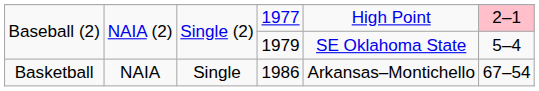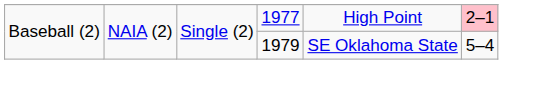 <table class="wikitable" style="text-align:center">
 <tr>
 </tr>
 <tr align="center">
 <td rowspan="2">Baseball (2)</td>
 <td rowspan="2"><a href='#'>NAIA</a> (2)</td>
 <td rowspan="2"><a href='#'>Single</a> (2)</td>
 <td><a href='#'>1977</a></td>
 <td><a href='#'>High Point</a></td>
 <td style="background: pink;">2–1</td>
 </tr>
 <tr align="center">
 <td>1979</td>
 <td><a href='#'>SE Oklahoma State</a></td>
 <td>5–4</td>
 </tr>
-<tr>
-<td>Basketball</td>
-<td>NAIA</td>
-<td>Single</td>
-<td>1986</td>
-<td>Arkansas–Montichello</td>
-<td>67–54</td>
-</tr>
 </table>
